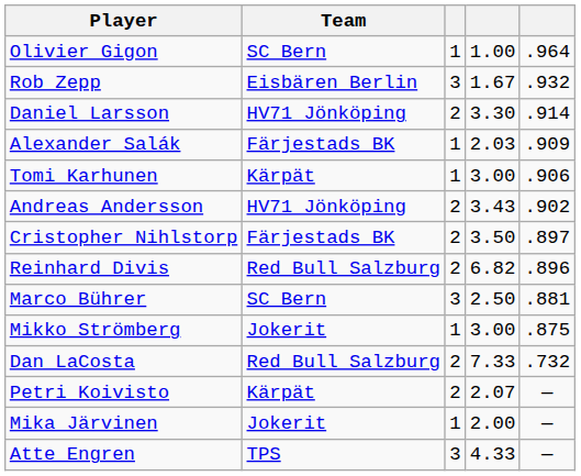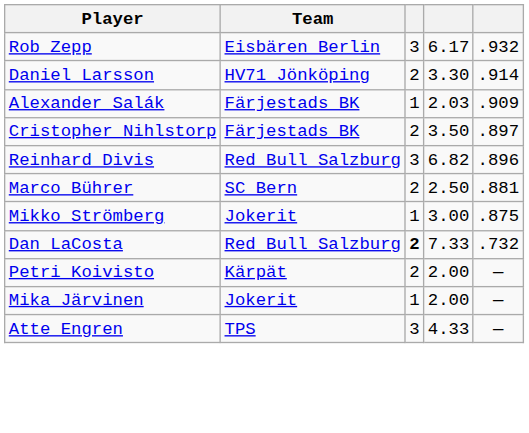 <table class="wikitable sortable">
 <tr>
 <th>Player</th>
 <th>Team</th>
 <th></th>
 <th></th>
 <th></th>
 </tr>
 <tr style="text-align:center;">
-<td style="text-align:left;"> <a href='#'>Olivier Gigon</a></td>
-<td style="text-align:left;"> <a href='#'>SC Bern</a></td>
-<td>1</td>
-<td>1.00</td>
-<td>.964</td>
-</tr>
-<tr style="text-align:center;">
 <td style="text-align:left;"> <a href='#'>Rob Zepp</a></td>
 <td style="text-align:left;"> <a href='#'>Eisbären Berlin</a></td>
 <td>3</td>
-<td>1.67</td>
+<td>6.17</td>
 <td>.932</td>
 </tr>
 <tr style="text-align:center;">
 <td style="text-align:left;"> <a href='#'>Daniel Larsson</a></td>
 <td style="text-align:left;"> <a href='#'>HV71 Jönköping</a></td>
 <td>2</td>
 <td>3.30</td>
 <td>.914</td>
 </tr>
 <tr style="text-align:center;">
 <td style="text-align:left;"> <a href='#'>Alexander Salák</a></td>
 <td style="text-align:left;"> <a href='#'>Färjestads BK</a></td>
 <td>1</td>
 <td>2.03</td>
 <td>.909</td>
 </tr>
 <tr style="text-align:center;">
-<td style="text-align:left;"> <a href='#'>Tomi Karhunen</a></td>
-<td style="text-align:left;"> <a href='#'>Kärpät</a></td>
-<td>1</td>
-<td>3.00</td>
-<td>.906</td>
-</tr>
-<tr style="text-align:center;">
-<td style="text-align:left;"> <a href='#'>Andreas Andersson</a></td>
-<td style="text-align:left;"> <a href='#'>HV71 Jönköping</a></td>
-<td>2</td>
-<td>3.43</td>
-<td>.902</td>
-</tr>
-<tr style="text-align:center;">
 <td style="text-align:left;"> <a href='#'>Cristopher Nihlstorp</a></td>
 <td style="text-align:left;"> <a href='#'>Färjestads BK</a></td>
 <td>2</td>
 <td>3.50</td>
 <td>.897</td>
 </tr>
 <tr style="text-align:center;">
 <td style="text-align:left;"> <a href='#'>Reinhard Divis</a></td>
 <td style="text-align:left;"> <a href='#'>Red Bull Salzburg</a></td>
-<td>2</td>
+<td>3</td>
 <td>6.82</td>
 <td>.896</td>
 </tr>
 <tr style="text-align:center;">
 <td style="text-align:left;"> <a href='#'>Marco Bührer</a></td>
 <td style="text-align:left;"> <a href='#'>SC Bern</a></td>
-<td>3</td>
+<td>2</td>
 <td>2.50</td>
 <td>.881</td>
 </tr>
 <tr style="text-align:center;">
 <td style="text-align:left;"> <a href='#'>Mikko Strömberg</a></td>
 <td style="text-align:left;"> <a href='#'>Jokerit</a></td>
 <td>1</td>
 <td>3.00</td>
 <td>.875</td>
 </tr>
 <tr style="text-align:center;">
 <td style="text-align:left;"> <a href='#'>Dan LaCosta</a></td>
 <td style="text-align:left;"> <a href='#'>Red Bull Salzburg</a></td>
-<td>2</td>
+<td><strong>2</strong></td>
 <td>7.33</td>
 <td>.732</td>
 </tr>
 <tr style="text-align:center;">
 <td style="text-align:left;"> <a href='#'>Petri Koivisto</a></td>
 <td style="text-align:left;"> <a href='#'>Kärpät</a></td>
 <td>2</td>
-<td>2.07</td>
+<td>2.00</td>
 <td>—</td>
 </tr>
 <tr style="text-align:center;">
 <td style="text-align:left;"> <a href='#'>Mika Järvinen</a></td>
 <td style="text-align:left;"> <a href='#'>Jokerit</a></td>
 <td>1</td>
 <td>2.00</td>
 <td>—</td>
 </tr>
 <tr style="text-align:center;">
 <td style="text-align:left;"> <a href='#'>Atte Engren</a></td>
 <td style="text-align:left;"> <a href='#'>TPS</a></td>
 <td>3</td>
 <td>4.33</td>
 <td>—</td>
 </tr>
 </table>
